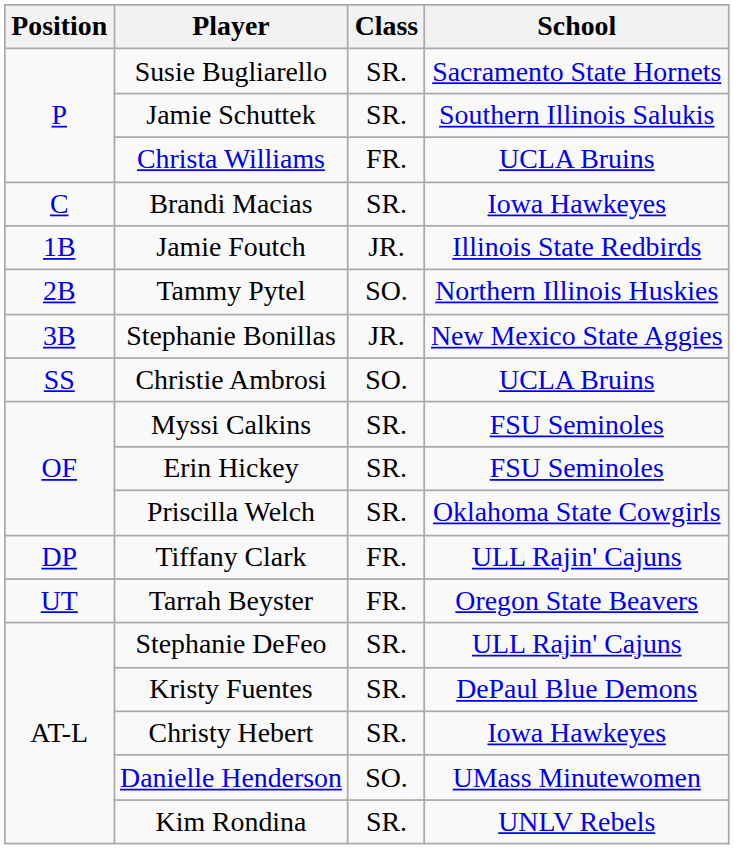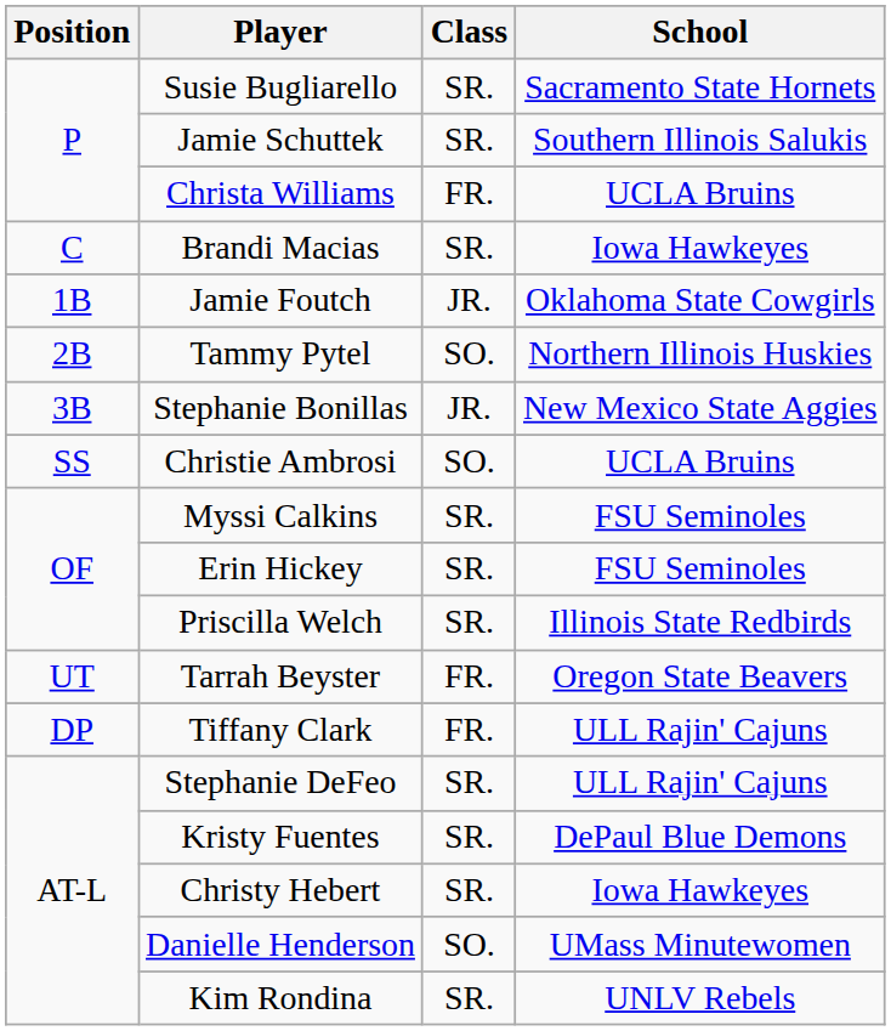 <table class="wikitable">
 <tr align=center>
 <th>Position</th>
 <th>Player</th>
 <th>Class</th>
 <th>School</th>
 </tr>
 <tr align=center>
 <td rowspan=3><a href='#'>P</a></td>
 <td>Susie Bugliarello</td>
 <td>SR.</td>
 <td><a href='#'>Sacramento State Hornets</a></td>
 </tr>
 <tr align=center>
 <td>Jamie Schuttek</td>
 <td>SR.</td>
 <td><a href='#'>Southern Illinois Salukis</a></td>
 </tr>
 <tr align=center>
 <td><a href='#'>Christa Williams</a></td>
 <td>FR.</td>
 <td><a href='#'>UCLA Bruins</a></td>
 </tr>
 <tr align=center>
 <td rowspan=1><a href='#'>C</a></td>
 <td>Brandi Macias</td>
 <td>SR.</td>
 <td><a href='#'>Iowa Hawkeyes</a></td>
 </tr>
 <tr align=center>
 <td rowspan=1><a href='#'>1B</a></td>
 <td>Jamie Foutch</td>
 <td>JR.</td>
-<td><a href='#'>Illinois State Redbirds</a></td>
+<td><a href='#'>Oklahoma State Cowgirls</a></td>
 </tr>
 <tr align=center>
 <td rowspan=1><a href='#'>2B</a></td>
 <td>Tammy Pytel</td>
 <td>SO.</td>
 <td><a href='#'>Northern Illinois Huskies</a></td>
 </tr>
 <tr align=center>
 <td rowspan=1><a href='#'>3B</a></td>
 <td>Stephanie Bonillas</td>
 <td>JR.</td>
 <td><a href='#'>New Mexico State Aggies</a></td>
 </tr>
 <tr align=center>
 <td rowspan=1><a href='#'>SS</a></td>
 <td>Christie Ambrosi</td>
 <td>SO.</td>
 <td><a href='#'>UCLA Bruins</a></td>
 </tr>
 <tr align=center>
 <td rowspan=3><a href='#'>OF</a></td>
 <td>Myssi Calkins</td>
 <td>SR.</td>
 <td><a href='#'>FSU Seminoles</a></td>
 </tr>
 <tr align=center>
 <td>Erin Hickey</td>
 <td>SR.</td>
 <td><a href='#'>FSU Seminoles</a></td>
 </tr>
 <tr align=center>
 <td>Priscilla Welch</td>
 <td>SR.</td>
-<td><a href='#'>Oklahoma State Cowgirls</a></td>
+<td><a href='#'>Illinois State Redbirds</a></td>
+</tr>
+<tr align=center>
+<td rowspan=1><a href='#'>UT</a></td>
+<td>Tarrah Beyster</td>
+<td>FR.</td>
+<td><a href='#'>Oregon State Beavers</a></td>
 </tr>
 <tr align=center>
 <td rowspan=1><a href='#'>DP</a></td>
 <td>Tiffany Clark</td>
 <td>FR.</td>
 <td><a href='#'>ULL Rajin' Cajuns</a></td>
-</tr>
-<tr align=center>
-<td rowspan=1><a href='#'>UT</a></td>
-<td>Tarrah Beyster</td>
-<td>FR.</td>
-<td><a href='#'>Oregon State Beavers</a></td>
 </tr>
 <tr align=center>
 <td rowspan=5>AT-L</td>
 <td>Stephanie DeFeo</td>
 <td>SR.</td>
 <td><a href='#'>ULL Rajin' Cajuns</a></td>
 </tr>
 <tr align=center>
 <td>Kristy Fuentes</td>
 <td>SR.</td>
 <td><a href='#'>DePaul Blue Demons</a></td>
 </tr>
 <tr align=center>
 <td>Christy Hebert</td>
 <td>SR.</td>
 <td><a href='#'>Iowa Hawkeyes</a></td>
 </tr>
 <tr align=center>
 <td><a href='#'>Danielle Henderson</a></td>
 <td>SO.</td>
 <td><a href='#'>UMass Minutewomen</a></td>
 </tr>
 <tr align=center>
 <td>Kim Rondina</td>
 <td>SR.</td>
 <td><a href='#'>UNLV Rebels</a></td>
 </tr>
 </table>
